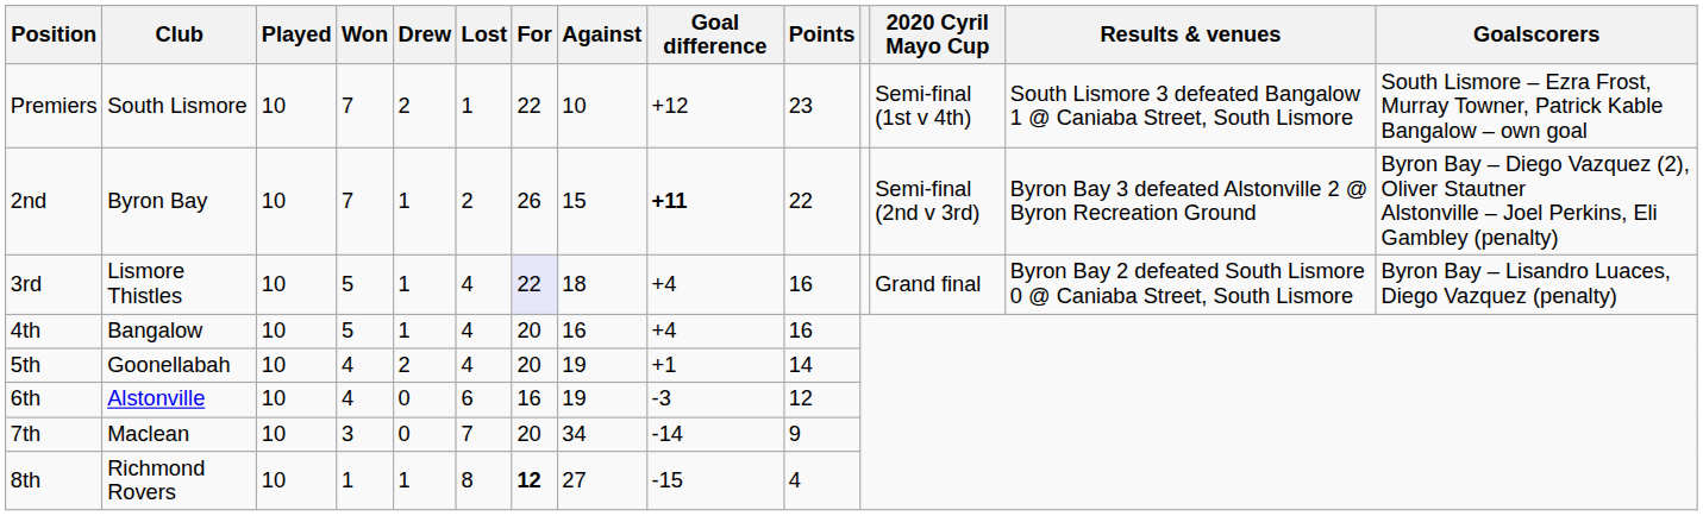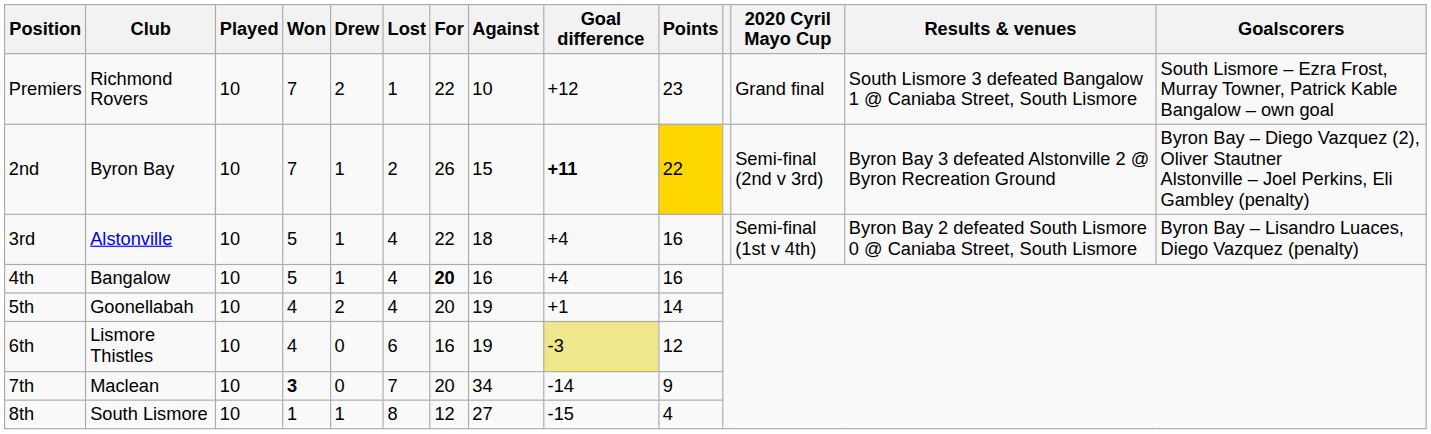 <table class="wikitable">
 <tr>
 <th>Position</th>
 <th>Club</th>
 <th>Played</th>
 <th>Won</th>
 <th>Drew</th>
 <th>Lost</th>
 <th>For</th>
 <th>Against</th>
 <th>Goal difference</th>
 <th>Points</th>
 <th></th>
 <th>2020 Cyril Mayo Cup</th>
 <th>Results & venues</th>
 <th>Goalscorers</th>
 </tr>
 <tr>
 <td>Premiers</td>
-<td>South Lismore</td>
+<td>Richmond Rovers</td>
 <td>10</td>
 <td>7</td>
 <td>2</td>
 <td>1</td>
 <td>22</td>
 <td>10</td>
 <td>+12</td>
 <td>23</td>
 <td></td>
-<td>Semi-final (1st v 4th)</td>
+<td>Grand final</td>
 <td>South Lismore 3 defeated Bangalow 1 @ Caniaba Street, South Lismore</td>
 <td>South Lismore – Ezra Frost, Murray Towner, Patrick Kable<br>Bangalow – own goal</td>
 </tr>
 <tr>
 <td>2nd</td>
 <td>Byron Bay</td>
 <td>10</td>
 <td>7</td>
 <td>1</td>
 <td>2</td>
 <td>26</td>
 <td>15</td>
 <td><strong>+11</strong></td>
-<td>22</td>
+<td style="background: gold;">22</td>
 <td></td>
 <td>Semi-final (2nd v 3rd)</td>
 <td>Byron Bay 3 defeated Alstonville 2 @ Byron Recreation Ground</td>
 <td>Byron Bay – Diego Vazquez (2), Oliver Stautner<br>Alstonville – Joel Perkins, Eli Gambley (penalty)</td>
 </tr>
 <tr>
 <td>3rd</td>
-<td>Lismore Thistles</td>
+<td><a href='#'>Alstonville</a></td>
 <td>10</td>
 <td>5</td>
 <td>1</td>
 <td>4</td>
-<td style="background: lavender;">22</td>
+<td>22</td>
 <td>18</td>
 <td>+4</td>
 <td>16</td>
 <td></td>
-<td>Grand final</td>
+<td>Semi-final (1st v 4th)</td>
 <td>Byron Bay 2 defeated South Lismore 0 @ Caniaba Street, South Lismore</td>
 <td>Byron Bay – Lisandro Luaces, Diego Vazquez (penalty)</td>
 </tr>
 <tr>
 <td>4th</td>
 <td>Bangalow</td>
 <td>10</td>
 <td>5</td>
 <td>1</td>
 <td>4</td>
-<td>20</td>
+<td><strong>20</strong></td>
 <td>16</td>
 <td>+4</td>
 <td>16</td>
 </tr>
 <tr>
 <td>5th</td>
 <td>Goonellabah</td>
 <td>10</td>
 <td>4</td>
 <td>2</td>
 <td>4</td>
 <td>20</td>
 <td>19</td>
 <td>+1</td>
 <td>14</td>
 </tr>
 <tr>
 <td>6th</td>
-<td><a href='#'>Alstonville</a></td>
+<td>Lismore Thistles</td>
 <td>10</td>
 <td>4</td>
 <td>0</td>
 <td>6</td>
 <td>16</td>
 <td>19</td>
-<td>-3</td>
+<td style="background: khaki;">-3</td>
 <td>12</td>
 </tr>
 <tr>
 <td>7th</td>
 <td>Maclean</td>
 <td>10</td>
-<td>3</td>
+<td><strong>3</strong></td>
 <td>0</td>
 <td>7</td>
 <td>20</td>
 <td>34</td>
 <td>-14</td>
 <td>9</td>
 </tr>
 <tr>
 <td>8th</td>
-<td>Richmond Rovers</td>
+<td>South Lismore</td>
 <td>10</td>
 <td>1</td>
 <td>1</td>
 <td>8</td>
-<td><strong>12</strong></td>
+<td>12</td>
 <td>27</td>
 <td>-15</td>
 <td>4</td>
 </tr>
 </table>
